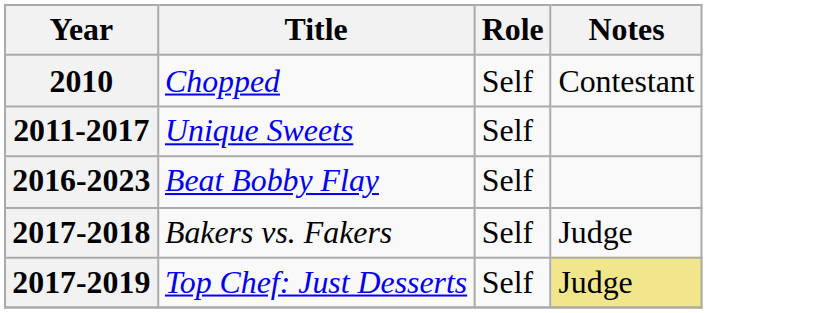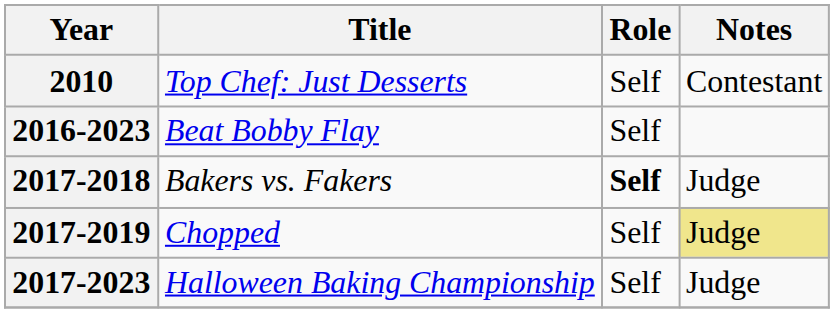 <table class="wikitable plainrowheaders sortable">
 <tr>
 <th scope="col">Year</th>
 <th scope="col">Title</th>
 <th scope="col">Role</th>
 <th scope="col" class="unsortable">Notes</th>
 </tr>
 <tr>
 <th scope="row">2010</th>
-<td><em><a href='#'>Chopped</a></em></td>
+<td><em><a href='#'>Top Chef: Just Desserts</a></em></td>
 <td>Self</td>
 <td>Contestant</td>
-</tr>
-<tr>
-<th scope="row">2011-2017</th>
-<td><em><a href='#'>Unique Sweets</a></em></td>
-<td>Self</td>
-<td></td>
 </tr>
 <tr>
 <th scope="row">2016-2023</th>
 <td><em><a href='#'>Beat Bobby Flay</a></em></td>
 <td>Self</td>
 <td></td>
 </tr>
 <tr>
 <th scope="row">2017-2018</th>
 <td><em>Bakers vs. Fakers</em></td>
+<td><strong>Self</strong></td>
+<td>Judge</td>
+</tr>
+<tr>
+<th scope="row">2017-2019</th>
+<td><em><a href='#'>Chopped</a></em></td>
+<td>Self</td>
+<td style="background: khaki;">Judge</td>
+</tr>
+<tr>
+<th scope="row">2017-2023</th>
+<td><em><a href='#'>Halloween Baking Championship</a></em></td>
 <td>Self</td>
 <td>Judge</td>
 </tr>
 <tr>
-<th scope="row">2017-2019</th>
-<td><em><a href='#'>Top Chef: Just Desserts</a></em></td>
-<td>Self</td>
-<td style="background: khaki;">Judge</td>
-</tr>
-<tr>
 </tr>
 </table>
